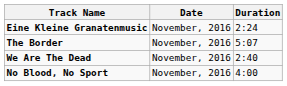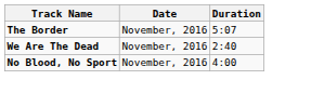 <table class="wikitable">
 <tr>
 <th>Track Name</th>
 <th>Date</th>
 <th>Duration</th>
-</tr>
-<tr>
-<td><strong>Eine Kleine Granatenmusic</strong></td>
-<td>November, 2016</td>
-<td>2:24</td>
 </tr>
 <tr>
 <td><strong>The Border</strong></td>
 <td>November, 2016</td>
 <td>5:07</td>
 </tr>
 <tr>
 <td><strong>We Are The Dead</strong></td>
 <td>November, 2016</td>
 <td>2:40</td>
 </tr>
 <tr>
 <td><strong>No Blood, No Sport</strong></td>
 <td>November, 2016</td>
 <td>4:00</td>
 </tr>
 </table>
